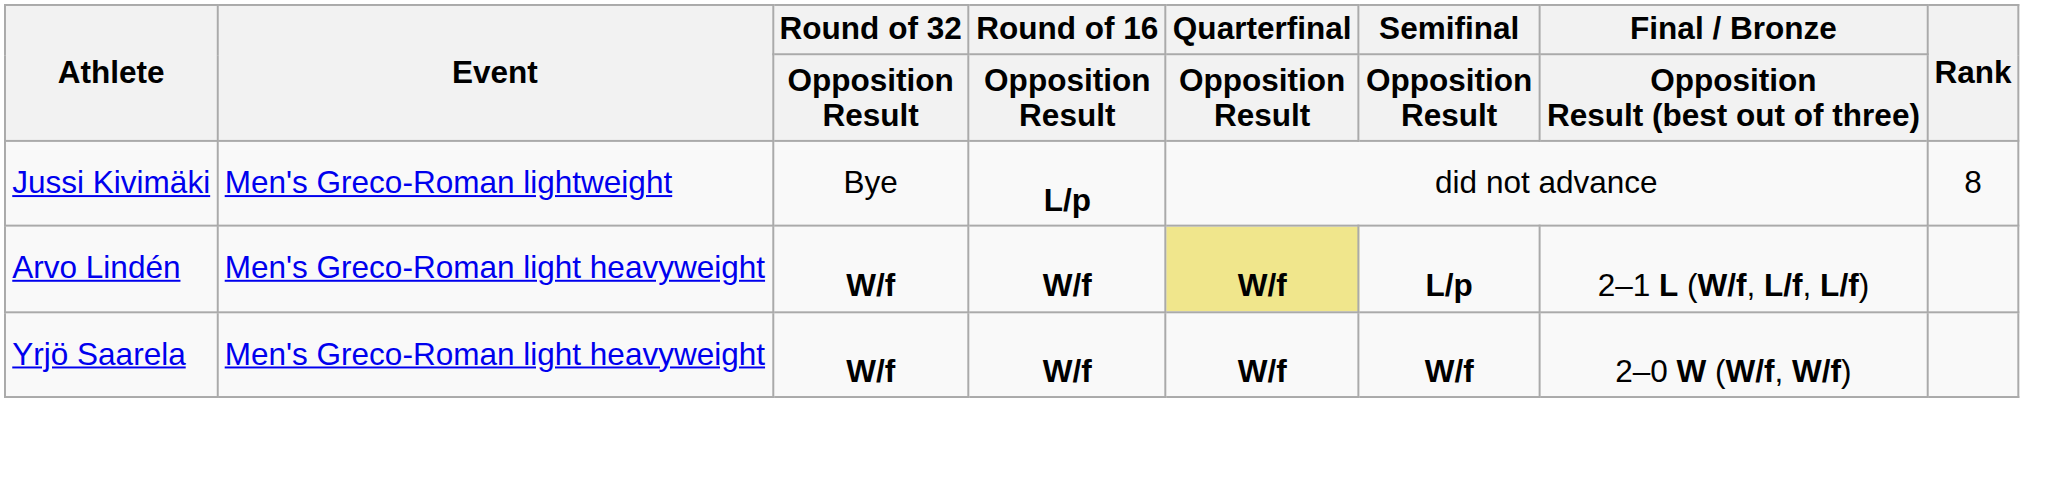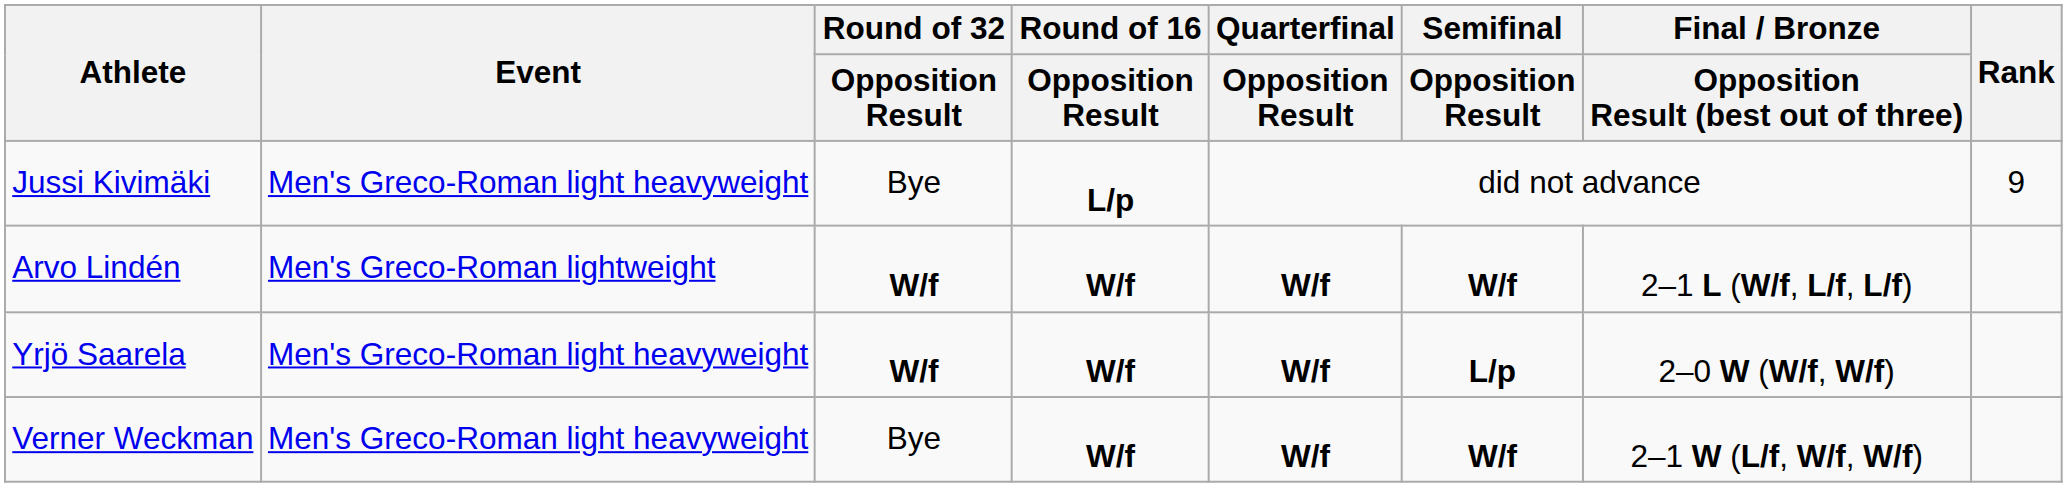 <table class="wikitable">
 <tr>
 <th rowspan=2>Athlete</th>
 <th rowspan=2>Event</th>
 <th>Round of 32</th>
 <th>Round of 16</th>
 <th>Quarterfinal</th>
 <th>Semifinal</th>
 <th>Final / Bronze</th>
 <th rowspan=2>Rank</th>
 </tr>
 <tr>
 <th>Opposition<br>Result</th>
 <th>Opposition<br>Result</th>
 <th>Opposition<br>Result</th>
 <th>Opposition<br>Result</th>
 <th>Opposition<br>Result (best out of three)</th>
 </tr>
 <tr align=center>
 <td align=left><a href='#'>Jussi Kivimäki</a></td>
-<td align=left><a href='#'>Men's Greco-Roman lightweight</a></td>
+<td align=left><a href='#'>Men's Greco-Roman light heavyweight</a></td>
 <td>Bye</td>
 <td><br><strong>L/p</strong></td>
 <td colspan=3>did not advance</td>
-<td>8</td>
+<td>9</td>
 </tr>
 <tr align=center>
 <td align=left><a href='#'>Arvo Lindén</a></td>
-<td align=left><a href='#'>Men's Greco-Roman light heavyweight</a></td>
+<td align=left><a href='#'>Men's Greco-Roman lightweight</a></td>
 <td><br><strong>W/f</strong></td>
 <td><br><strong>W/f</strong></td>
-<td style="background: khaki;"><br><strong>W/f</strong></td>
-<td><br><strong>L/p</strong></td>
+<td><br><strong>W/f</strong></td>
+<td><br><strong>W/f</strong></td>
 <td><br>2–1 <strong>L</strong> (<strong>W/f</strong>, <strong>L/f</strong>, <strong>L/f</strong>)</td>
 <td></td>
 </tr>
 <tr align=center>
 <td align=left><a href='#'>Yrjö Saarela</a></td>
 <td align=left><a href='#'>Men's Greco-Roman light heavyweight</a></td>
 <td><br><strong>W/f</strong></td>
 <td><br><strong>W/f</strong></td>
 <td><br><strong>W/f</strong></td>
-<td><br><strong>W/f</strong></td>
+<td><br><strong>L/p</strong></td>
 <td><br>2–0 <strong>W</strong> (<strong>W/f</strong>, <strong>W/f</strong>)</td>
 <td></td>
 </tr>
+<tr align=center>
+<td align=left><a href='#'>Verner Weckman</a></td>
+<td align=left><a href='#'>Men's Greco-Roman light heavyweight</a></td>
+<td>Bye</td>
+<td><br><strong>W/f</strong></td>
+<td><br><strong>W/f</strong></td>
+<td><br><strong>W/f</strong></td>
+<td><br>2–1 <strong>W</strong> (<strong>L/f</strong>, <strong>W/f</strong>, <strong>W/f</strong>)</td>
+<td></td>
+</tr>
 </table>
